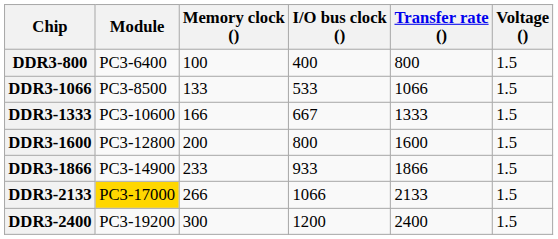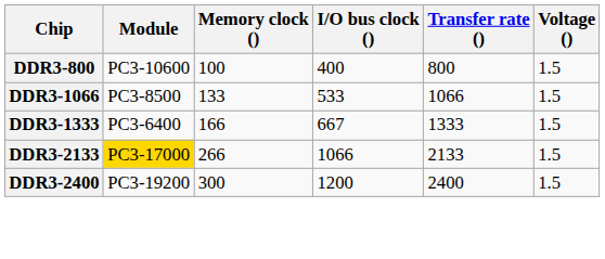 <table class="wikitable plainrowheaders defaultright col1left col2left">
 <tr>
 <th scope="col">Chip</th>
 <th scope="col">Module</th>
 <th scope="col">Memory clock<br>()</th>
 <th scope="col">I/O bus clock<br>()</th>
 <th scope="col"><a href='#'>Transfer rate</a><br>(<a href='#'></a>)</th>
 <th scope="col">Voltage<br>(<a href='#'></a>)</th>
 </tr>
 <tr>
 <th scope="row">DDR3-800</th>
-<td>PC3-6400</td>
+<td>PC3-10600</td>
 <td>100</td>
 <td>400</td>
 <td>800</td>
 <td>1.5</td>
 </tr>
 <tr>
 <th scope="row">DDR3-1066</th>
 <td>PC3-8500</td>
 <td>133</td>
 <td>533</td>
 <td>1066</td>
 <td>1.5</td>
 </tr>
 <tr>
 <th scope="row">DDR3-1333</th>
-<td>PC3-10600</td>
+<td>PC3-6400</td>
 <td>166</td>
 <td>667</td>
 <td>1333</td>
-<td>1.5</td>
-</tr>
-<tr>
-<th scope="row">DDR3-1600</th>
-<td>PC3-12800</td>
-<td>200</td>
-<td>800</td>
-<td>1600</td>
-<td>1.5</td>
-</tr>
-<tr>
-<th scope="row">DDR3-1866</th>
-<td>PC3-14900</td>
-<td>233</td>
-<td>933</td>
-<td>1866</td>
 <td>1.5</td>
 </tr>
 <tr>
 <th scope="row">DDR3-2133</th>
 <td style="background: gold;">PC3-17000</td>
 <td>266</td>
 <td>1066</td>
 <td>2133</td>
 <td>1.5</td>
 </tr>
 <tr>
 <th scope="row">DDR3-2400</th>
 <td>PC3-19200</td>
 <td>300</td>
 <td>1200</td>
 <td>2400</td>
 <td>1.5</td>
 </tr>
 </table>
